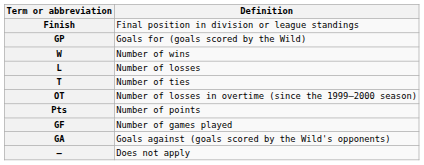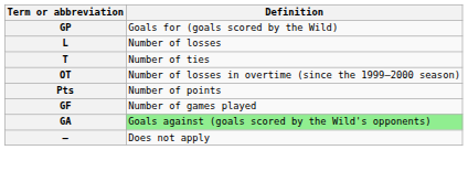 <table class="wikitable" style="font-size:95%">
 <tr>
 <th scope="col">Term or abbreviation</th>
 <th scope="col">Definition</th>
 </tr>
 <tr>
-<th scope="row">Finish</th>
-<td>Final position in division or league standings</td>
-</tr>
-<tr>
 <th scope="row">GP</th>
 <td>Goals for (goals scored by the Wild)</td>
-</tr>
-<tr>
-<th scope="row">W</th>
-<td>Number of wins</td>
 </tr>
 <tr>
 <th scope="row">L</th>
 <td>Number of losses</td>
 </tr>
 <tr>
 <th scope="row">T</th>
 <td>Number of ties</td>
 </tr>
 <tr>
 <th scope="row">OT</th>
 <td>Number of losses in overtime (since the 1999–2000 season)</td>
 </tr>
 <tr>
 <th scope="row">Pts</th>
 <td>Number of points</td>
 </tr>
 <tr>
 <th scope="row">GF</th>
 <td>Number of games played</td>
 </tr>
 <tr>
 <th scope="row">GA</th>
-<td>Goals against (goals scored by the Wild's opponents)</td>
+<td style="background: lightgreen;">Goals against (goals scored by the Wild's opponents)</td>
 </tr>
 <tr>
 <th scope="row">—</th>
 <td>Does not apply</td>
 </tr>
 </table>
